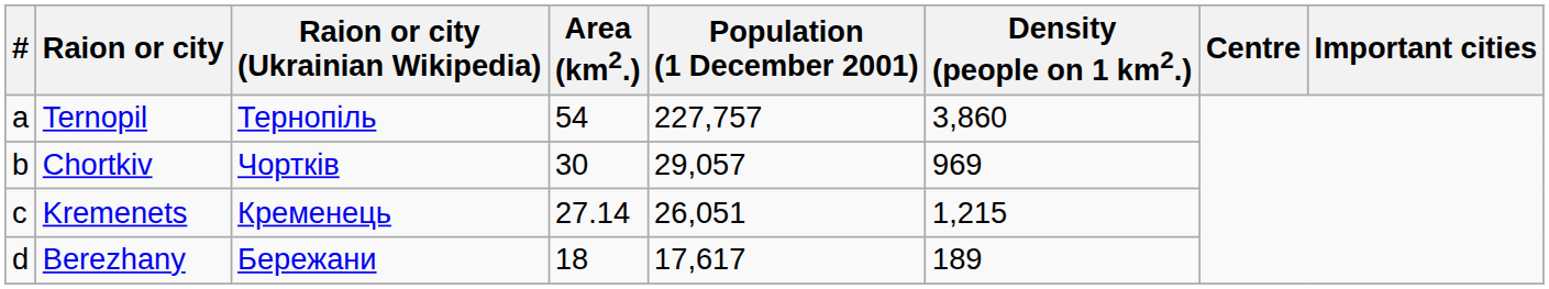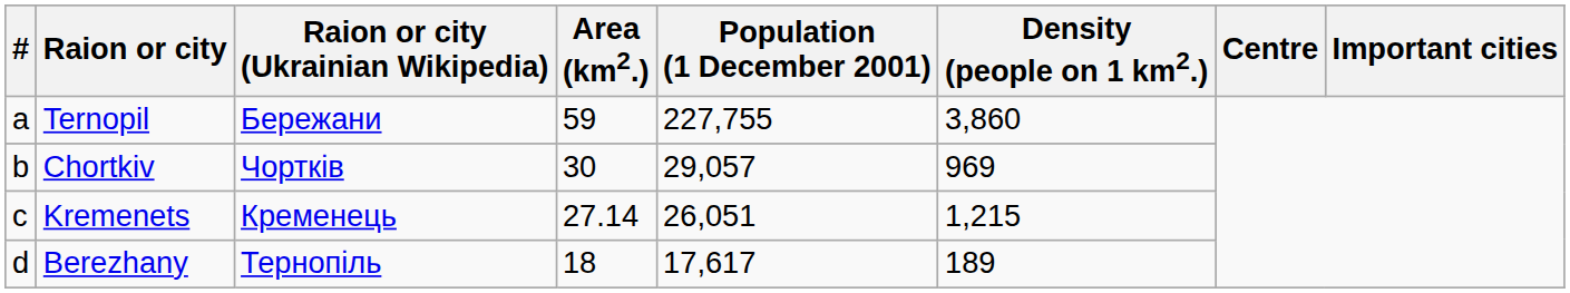 <table class="wikitable">
 <tr>
 <th>#</th>
 <th>Raion or city</th>
 <th>Raion or city<br>(Ukrainian Wikipedia)</th>
 <th>Area<br>(km<sup>2</sup>.)</th>
 <th>Population<br>(1 December 2001)</th>
 <th>Density<br>(people on 1 km<sup>2</sup>.)</th>
 <th>Centre</th>
 <th>Important cities</th>
 </tr>
 <tr>
 <td>a</td>
 <td><a href='#'>Ternopil</a></td>
-<td><a href='#'>Тернопіль</a></td>
-<td>54</td>
-<td>227,757</td>
+<td><a href='#'>Бережани</a></td>
+<td>59</td>
+<td>227,755</td>
 <td>3,860</td>
 </tr>
 <tr>
 <td>b</td>
 <td><a href='#'>Chortkiv</a></td>
 <td><a href='#'>Чортків</a></td>
 <td>30</td>
 <td>29,057</td>
 <td>969</td>
 </tr>
 <tr>
 <td>c</td>
 <td><a href='#'>Kremenets</a></td>
 <td><a href='#'>Кременець</a></td>
 <td>27.14</td>
 <td>26,051</td>
 <td>1,215</td>
 </tr>
 <tr>
 <td>d</td>
 <td><a href='#'>Berezhany</a></td>
-<td><a href='#'>Бережани</a></td>
+<td><a href='#'>Тернопіль</a></td>
 <td>18</td>
 <td>17,617</td>
 <td>189</td>
 </tr>
 </table>
